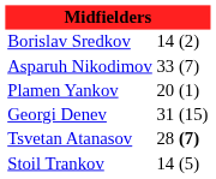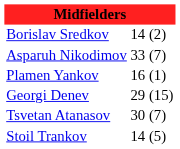 <table class="toccolours" border="0" cellpadding="2" cellspacing="0" align="left" style="margin:0.5em;">
 <tr>
 <th colspan="4" align="center" bgcolor="#FF2020"><span>Midfielders</span></th>
 </tr>
 <tr>
 <td> <a href='#'>Borislav Sredkov</a></td>
 <td>14</td>
 <td>(2)</td>
 </tr>
 <tr>
 <td> <a href='#'>Asparuh Nikodimov</a></td>
 <td>33</td>
 <td>(7)</td>
 </tr>
 <tr>
 <td> <a href='#'>Plamen Yankov</a></td>
-<td>20</td>
+<td>16</td>
 <td>(1)</td>
 </tr>
 <tr>
 <td> <a href='#'>Georgi Denev</a></td>
-<td>31</td>
+<td>29</td>
 <td>(15)</td>
 </tr>
 <tr>
 <td> <a href='#'>Tsvetan Atanasov</a></td>
-<td>28</td>
-<td><strong>(7)</strong></td>
+<td>30</td>
+<td>(7)</td>
 </tr>
 <tr>
 <td> <a href='#'>Stoil Trankov</a></td>
 <td>14</td>
 <td>(5)</td>
 </tr>
 <tr>
 </tr>
 </table>
